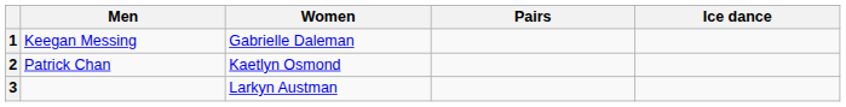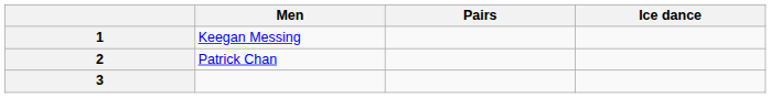 <table class="wikitable unsortable" style="text-align:left; width:70%">
 <tr>
 <th scope="col"></th>
 <th scope="col" style="width:25%">Men</th>
-<th scope="col" style="width:25%">Women</th>
 <th scope="col" style="width:25%">Pairs</th>
 <th scope="col" style="width:25%">Ice dance</th>
 </tr>
 <tr>
 <th scope="row">1</th>
 <td><a href='#'>Keegan Messing</a></td>
-<td><a href='#'>Gabrielle Daleman</a></td>
 <td></td>
 <td></td>
 </tr>
 <tr>
 <th scope="row">2</th>
 <td><a href='#'>Patrick Chan</a></td>
-<td><a href='#'>Kaetlyn Osmond</a></td>
 <td></td>
 <td></td>
 </tr>
 <tr>
 <th scope="row">3</th>
 <td></td>
-<td><a href='#'>Larkyn Austman</a></td>
 <td></td>
 <td></td>
 </tr>
 </table>
